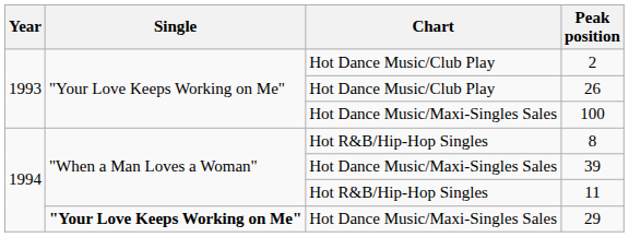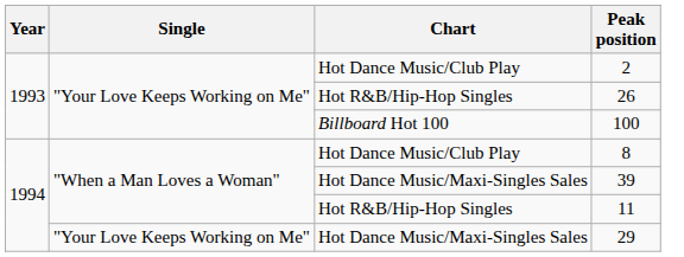 <table class="wikitable">
 <tr>
 <th align="left">Year</th>
 <th align="left">Single</th>
 <th align="left">Chart</th>
 <th align="left">Peak<br>position</th>
 </tr>
 <tr>
 <td rowspan="3">1993</td>
 <td rowspan="3">"Your Love Keeps Working on Me"</td>
 <td align="left">Hot Dance Music/Club Play</td>
 <td align="center">2</td>
 </tr>
 <tr>
-<td align="left">Hot Dance Music/Club Play</td>
+<td align="left">Hot R&B/Hip-Hop Singles</td>
 <td align="center">26</td>
 </tr>
 <tr>
-<td align="left">Hot Dance Music/Maxi-Singles Sales</td>
+<td align="left"><em>Billboard</em> Hot 100</td>
 <td align="center">100</td>
 </tr>
 <tr>
 <td rowspan="4">1994</td>
 <td rowspan="3">"When a Man Loves a Woman"</td>
-<td align="left">Hot R&B/Hip-Hop Singles</td>
+<td align="left">Hot Dance Music/Club Play</td>
 <td align="center">8</td>
 </tr>
 <tr>
 <td align="left">Hot Dance Music/Maxi-Singles Sales</td>
 <td align="center">39</td>
 </tr>
 <tr>
 <td align="left">Hot R&B/Hip-Hop Singles</td>
 <td align="center">11</td>
 </tr>
 <tr>
-<td align="left"><strong>"Your Love Keeps Working on Me"</strong></td>
+<td align="left">"Your Love Keeps Working on Me"</td>
 <td align="left">Hot Dance Music/Maxi-Singles Sales</td>
 <td align="center">29</td>
 </tr>
 </table>
